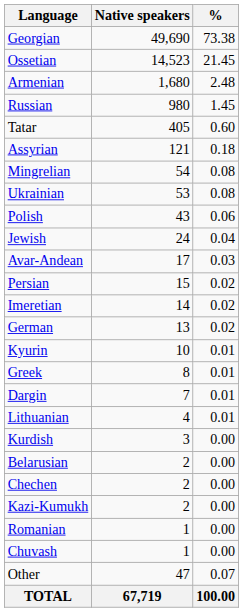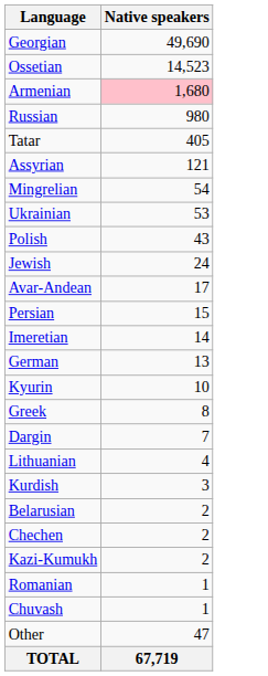 <table class="wikitable sortable">
 <tr>
 <th>Language</th>
 <th>Native speakers</th>
-<th>%</th>
 </tr>
 <tr>
 <td><a href='#'>Georgian</a></td>
 <td align="right">49,690</td>
-<td align="right">73.38</td>
 </tr>
 <tr>
 <td><a href='#'>Ossetian</a></td>
 <td align="right">14,523</td>
-<td align="right">21.45</td>
 </tr>
 <tr>
 <td><a href='#'>Armenian</a></td>
-<td align="right">1,680</td>
-<td align="right">2.48</td>
+<td align="right" style="background: pink;">1,680</td>
 </tr>
 <tr>
 <td><a href='#'>Russian</a></td>
 <td align="right">980</td>
-<td align="right">1.45</td>
 </tr>
 <tr>
 <td>Tatar</td>
 <td align="right">405</td>
-<td align="right">0.60</td>
 </tr>
 <tr>
 <td><a href='#'>Assyrian</a></td>
 <td align="right">121</td>
-<td align="right">0.18</td>
 </tr>
 <tr>
 <td><a href='#'>Mingrelian</a></td>
 <td align="right">54</td>
-<td align="right">0.08</td>
 </tr>
 <tr>
 <td><a href='#'>Ukrainian</a></td>
 <td align="right">53</td>
-<td align="right">0.08</td>
 </tr>
 <tr>
 <td><a href='#'>Polish</a></td>
 <td align="right">43</td>
-<td align="right">0.06</td>
 </tr>
 <tr>
 <td><a href='#'>Jewish</a></td>
 <td align="right">24</td>
-<td align="right">0.04</td>
 </tr>
 <tr>
 <td><a href='#'>Avar-Andean</a></td>
 <td align="right">17</td>
-<td align="right">0.03</td>
 </tr>
 <tr>
 <td><a href='#'>Persian</a></td>
 <td align="right">15</td>
-<td align="right">0.02</td>
 </tr>
 <tr>
 <td><a href='#'>Imeretian</a></td>
 <td align="right">14</td>
-<td align="right">0.02</td>
 </tr>
 <tr>
 <td><a href='#'>German</a></td>
 <td align="right">13</td>
-<td align="right">0.02</td>
 </tr>
 <tr>
 <td><a href='#'>Kyurin</a></td>
 <td align="right">10</td>
-<td align="right">0.01</td>
 </tr>
 <tr>
 <td><a href='#'>Greek</a></td>
 <td align="right">8</td>
-<td align="right">0.01</td>
 </tr>
 <tr>
 <td><a href='#'>Dargin</a></td>
 <td align="right">7</td>
-<td align="right">0.01</td>
 </tr>
 <tr>
 <td><a href='#'>Lithuanian</a></td>
 <td align="right">4</td>
-<td align="right">0.01</td>
 </tr>
 <tr>
 <td><a href='#'>Kurdish</a></td>
 <td align="right">3</td>
-<td align="right">0.00</td>
 </tr>
 <tr>
 <td><a href='#'>Belarusian</a></td>
 <td align="right">2</td>
-<td align="right">0.00</td>
 </tr>
 <tr>
 <td><a href='#'>Chechen</a></td>
 <td align="right">2</td>
-<td align="right">0.00</td>
 </tr>
 <tr>
 <td><a href='#'>Kazi-Kumukh</a></td>
 <td align="right">2</td>
-<td align="right">0.00</td>
 </tr>
 <tr>
 <td><a href='#'>Romanian</a></td>
 <td align="right">1</td>
-<td align="right">0.00</td>
 </tr>
 <tr>
 <td><a href='#'>Chuvash</a></td>
 <td align="right">1</td>
-<td align="right">0.00</td>
 </tr>
 <tr>
 <td>Other</td>
 <td align="right">47</td>
-<td align="right">0.07</td>
 </tr>
 <tr>
 <th>TOTAL</th>
 <th>67,719</th>
-<th>100.00</th>
 </tr>
 </table>
